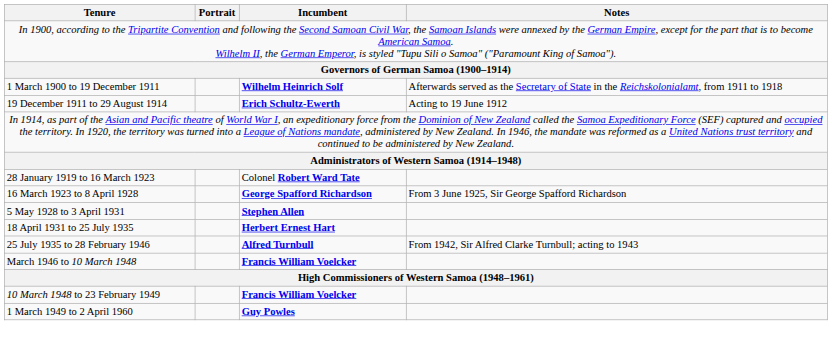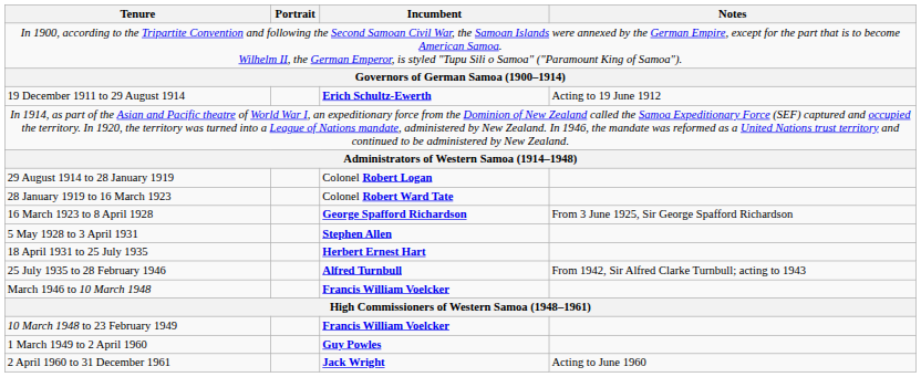 <table class="wikitable">
 <tr>
 <th>Tenure</th>
 <th width=60px>Portrait</th>
 <th>Incumbent</th>
 <th>Notes</th>
 </tr>
 <tr align=center>
 <td colspan="4"><em>In 1900, according to the <a href='#'>Tripartite Convention</a> and following the <a href='#'>Second Samoan Civil War</a>, the <a href='#'>Samoan Islands</a> were annexed by the <a href='#'>German Empire</a>, except for the part that is to become <a href='#'>American Samoa</a>.<br><a href='#'>Wilhelm II</a>, the <a href='#'>German Emperor</a>, is styled "Tupu Sili o Samoa" ("Paramount King of Samoa").</em></td>
 </tr>
 <tr align=center>
 <th colspan="4">Governors of German Samoa (1900–1914)</th>
 </tr>
 <tr>
-<td>1 March 1900 to 19 December 1911</td>
-<td></td>
-<td><strong><a href='#'>Wilhelm Heinrich Solf</a></strong></td>
-<td>Afterwards served as the <a href='#'>Secretary of State</a> in the <a href='#'><em>Reichskolonialamt</em></a>, from 1911 to 1918</td>
-</tr>
-<tr>
 <td>19 December 1911 to 29 August 1914</td>
 <td></td>
 <td><strong><a href='#'>Erich Schultz-Ewerth</a></strong></td>
 <td>Acting to 19 June 1912</td>
 </tr>
 <tr align=center>
 <td colspan="4"><em>In 1914, as part of the <a href='#'>Asian and Pacific theatre</a> of <a href='#'>World War I</a>, an expeditionary force from the <a href='#'>Dominion of New Zealand</a> called the <a href='#'>Samoa Expeditionary Force</a> (SEF) captured and <a href='#'>occupied</a> the territory. In 1920, the territory was turned into a <a href='#'>League of Nations mandate</a>, administered by New Zealand. In 1946, the mandate was reformed as a <a href='#'>United Nations trust territory</a> and continued to be administered by New Zealand.</em></td>
 </tr>
 <tr align=center>
 <th colspan="4">Administrators of Western Samoa (1914–1948)</th>
+</tr>
+<tr>
+<td>29 August 1914 to 28 January 1919</td>
+<td></td>
+<td>Colonel <strong><a href='#'>Robert Logan</a></strong></td>
+<td></td>
 </tr>
 <tr>
 <td>28 January 1919 to 16 March 1923</td>
 <td></td>
 <td>Colonel <strong><a href='#'>Robert Ward Tate</a></strong></td>
 <td></td>
 </tr>
 <tr>
 <td>16 March 1923 to 8 April 1928</td>
 <td></td>
 <td><strong><a href='#'>George Spafford Richardson</a></strong></td>
 <td>From 3 June 1925, Sir George Spafford Richardson</td>
 </tr>
 <tr>
 <td>5 May 1928 to 3 April 1931</td>
 <td></td>
 <td><strong><a href='#'>Stephen Allen</a></strong></td>
 <td></td>
 </tr>
 <tr>
 <td>18 April 1931 to 25 July 1935</td>
 <td></td>
 <td><strong><a href='#'>Herbert Ernest Hart</a></strong></td>
 <td></td>
 </tr>
 <tr>
 <td>25 July 1935 to 28 February 1946</td>
 <td></td>
 <td><strong><a href='#'>Alfred Turnbull</a></strong></td>
 <td>From 1942, Sir Alfred Clarke Turnbull; acting to 1943</td>
 </tr>
 <tr>
 <td>March 1946 to <em>10 March 1948</em></td>
 <td></td>
 <td><strong><a href='#'>Francis William Voelcker</a></strong></td>
 <td></td>
 </tr>
 <tr align=center>
 <th colspan="4">High Commissioners of Western Samoa (1948–1961)</th>
 </tr>
 <tr>
 <td><em>10 March 1948</em> to 23 February 1949</td>
 <td></td>
 <td><strong><a href='#'>Francis William Voelcker</a></strong></td>
 <td></td>
 </tr>
 <tr>
 <td>1 March 1949 to 2 April 1960</td>
 <td></td>
 <td><strong><a href='#'>Guy Powles</a></strong></td>
 <td></td>
 </tr>
+<tr>
+<td>2 April 1960 to 31 December 1961</td>
+<td></td>
+<td><strong><a href='#'>Jack Wright</a></strong></td>
+<td>Acting to June 1960</td>
+</tr>
 </table>
